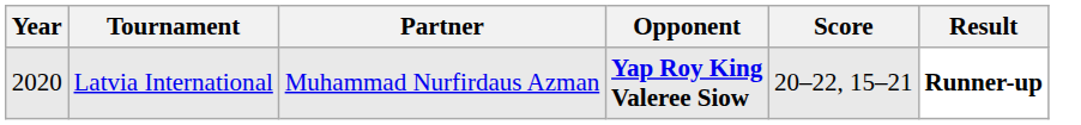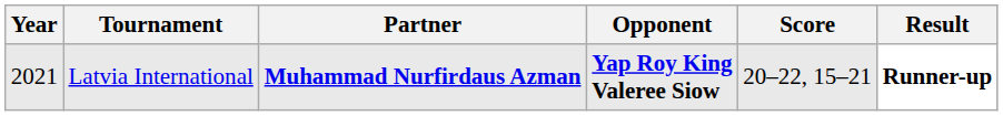 <table class="sortable wikitable" style="font-size: 90%;">
 <tr>
 <th>Year</th>
 <th>Tournament</th>
 <th>Partner</th>
 <th>Opponent</th>
 <th>Score</th>
 <th>Result</th>
 </tr>
 <tr style="background:#E9E9E9">
-<td align="center">2020</td>
+<td align="center">2021</td>
 <td align="left"><a href='#'>Latvia International</a></td>
-<td align="left"> <a href='#'>Muhammad Nurfirdaus Azman</a></td>
+<td align="left"><strong> <a href='#'>Muhammad Nurfirdaus Azman</a></strong></td>
 <td align="left"><strong> <a href='#'>Yap Roy King</a><br> Valeree Siow</strong></td>
 <td align="left">20–22, 15–21</td>
 <td style="text-align:left; background:white"> <strong>Runner-up</strong></td>
 </tr>
 </table>
